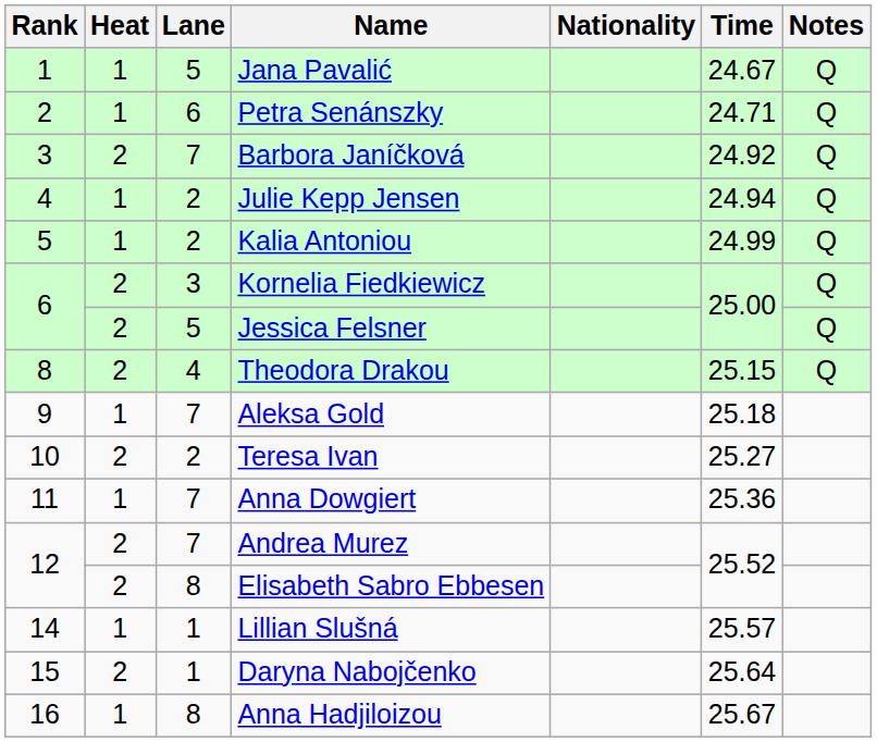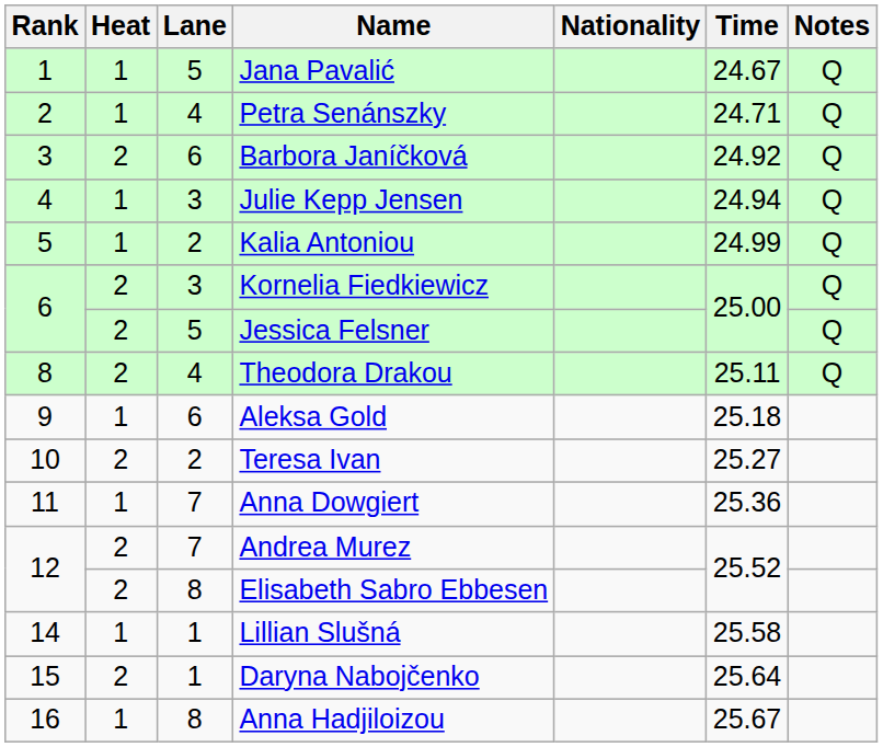 <table class="wikitable sortable" style="text-align:center">
 <tr>
 <th>Rank</th>
 <th>Heat</th>
 <th>Lane</th>
 <th>Name</th>
 <th>Nationality</th>
 <th>Time</th>
 <th>Notes</th>
 </tr>
 <tr bgcolor=ccffcc>
 <td>1</td>
 <td>1</td>
 <td>5</td>
 <td align=left><a href='#'>Jana Pavalić</a></td>
 <td align=left></td>
 <td>24.67</td>
 <td>Q</td>
 </tr>
 <tr bgcolor=ccffcc>
 <td>2</td>
 <td>1</td>
-<td>6</td>
+<td>4</td>
 <td align=left><a href='#'>Petra Senánszky</a></td>
 <td align=left></td>
 <td>24.71</td>
 <td>Q</td>
 </tr>
 <tr bgcolor=ccffcc>
 <td>3</td>
 <td>2</td>
-<td>7</td>
+<td>6</td>
 <td align=left><a href='#'>Barbora Janíčková</a></td>
 <td align=left></td>
 <td>24.92</td>
 <td>Q</td>
 </tr>
 <tr bgcolor=ccffcc>
 <td>4</td>
 <td>1</td>
-<td>2</td>
+<td>3</td>
 <td align=left><a href='#'>Julie Kepp Jensen</a></td>
 <td align=left></td>
 <td>24.94</td>
 <td>Q</td>
 </tr>
 <tr bgcolor=ccffcc>
 <td>5</td>
 <td>1</td>
 <td>2</td>
 <td align=left><a href='#'>Kalia Antoniou</a></td>
 <td align=left></td>
 <td>24.99</td>
 <td>Q</td>
 </tr>
 <tr bgcolor=ccffcc>
 <td rowspan=2>6</td>
 <td>2</td>
 <td>3</td>
 <td align=left><a href='#'>Kornelia Fiedkiewicz</a></td>
 <td align=left></td>
 <td rowspan=2>25.00</td>
 <td>Q</td>
 </tr>
 <tr bgcolor=ccffcc>
 <td>2</td>
 <td>5</td>
 <td align=left><a href='#'>Jessica Felsner</a></td>
 <td align=left></td>
 <td>Q</td>
 </tr>
 <tr bgcolor=ccffcc>
 <td>8</td>
 <td>2</td>
 <td>4</td>
 <td align=left><a href='#'>Theodora Drakou</a></td>
 <td align=left></td>
-<td>25.15</td>
+<td>25.11</td>
 <td>Q</td>
 </tr>
 <tr>
 <td>9</td>
 <td>1</td>
-<td>7</td>
+<td>6</td>
 <td align=left><a href='#'>Aleksa Gold</a></td>
 <td align=left></td>
 <td>25.18</td>
 <td></td>
 </tr>
 <tr>
 <td>10</td>
 <td>2</td>
 <td>2</td>
 <td align=left><a href='#'>Teresa Ivan</a></td>
 <td align=left></td>
 <td>25.27</td>
 <td></td>
 </tr>
 <tr>
 <td>11</td>
 <td>1</td>
 <td>7</td>
 <td align=left><a href='#'>Anna Dowgiert</a></td>
 <td align=left></td>
 <td>25.36</td>
 <td></td>
 </tr>
 <tr>
 <td rowspan=2>12</td>
 <td>2</td>
 <td>7</td>
 <td align=left><a href='#'>Andrea Murez</a></td>
 <td align=left></td>
 <td rowspan=2>25.52</td>
 <td></td>
 </tr>
 <tr>
 <td>2</td>
 <td>8</td>
 <td align=left><a href='#'>Elisabeth Sabro Ebbesen</a></td>
 <td align=left></td>
 <td></td>
 </tr>
 <tr>
 <td>14</td>
 <td>1</td>
 <td>1</td>
 <td align=left><a href='#'>Lillian Slušná</a></td>
 <td align=left></td>
-<td>25.57</td>
+<td>25.58</td>
 <td></td>
 </tr>
 <tr>
 <td>15</td>
 <td>2</td>
 <td>1</td>
 <td align=left><a href='#'>Daryna Nabojčenko</a></td>
 <td align=left></td>
 <td>25.64</td>
 <td></td>
 </tr>
 <tr>
 <td>16</td>
 <td>1</td>
 <td>8</td>
 <td align=left><a href='#'>Anna Hadjiloizou</a></td>
 <td align=left></td>
 <td>25.67</td>
 <td></td>
 </tr>
 </table>
